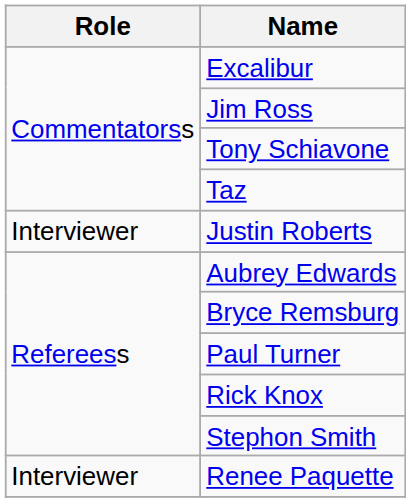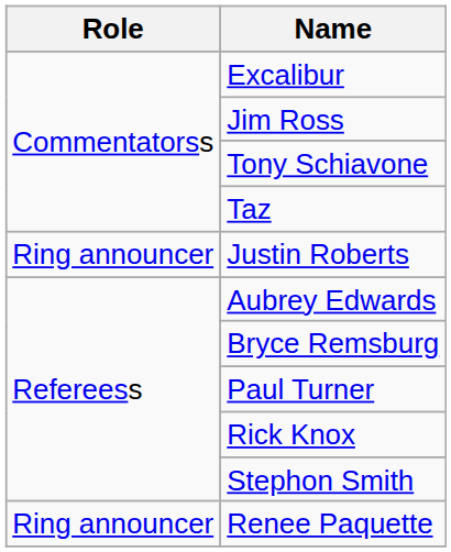 <table class=wikitable style="font-size:90%; margin: 0.5em 0 0.5em 1em; float: right; clear: right;">
 <tr>
 <th>Role</th>
 <th>Name</th>
 </tr>
 <tr>
 <td rowspan=4><a href='#'>Commentators</a>s</td>
 <td><a href='#'>Excalibur</a> </td>
 </tr>
 <tr>
 <td><a href='#'>Jim Ross</a> </td>
 </tr>
 <tr>
 <td><a href='#'>Tony Schiavone</a> </td>
 </tr>
 <tr>
 <td><a href='#'>Taz</a> </td>
 </tr>
 <tr>
-<td>Interviewer</td>
+<td rowspan=1><a href='#'>Ring announcer</a></td>
 <td><a href='#'>Justin Roberts</a></td>
 </tr>
 <tr>
 <td rowspan=5><a href='#'>Referees</a>s</td>
 <td><a href='#'>Aubrey Edwards</a></td>
 </tr>
 <tr>
 <td><a href='#'>Bryce Remsburg</a></td>
 </tr>
 <tr>
 <td><a href='#'>Paul Turner</a></td>
 </tr>
 <tr>
 <td><a href='#'>Rick Knox</a></td>
 </tr>
 <tr>
 <td><a href='#'>Stephon Smith</a></td>
 </tr>
 <tr>
-<td>Interviewer</td>
+<td rowspan=1><a href='#'>Ring announcer</a></td>
 <td><a href='#'>Renee Paquette</a></td>
 </tr>
 </table>
